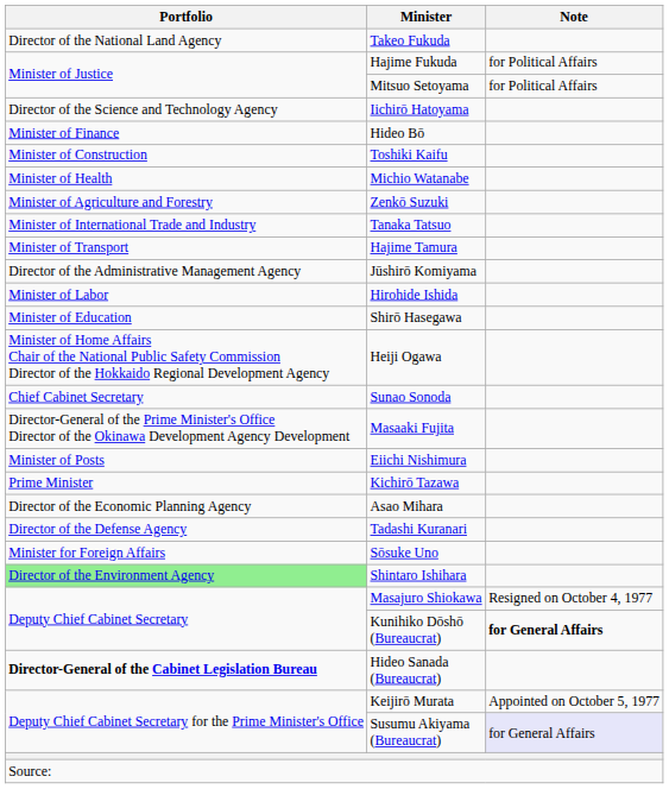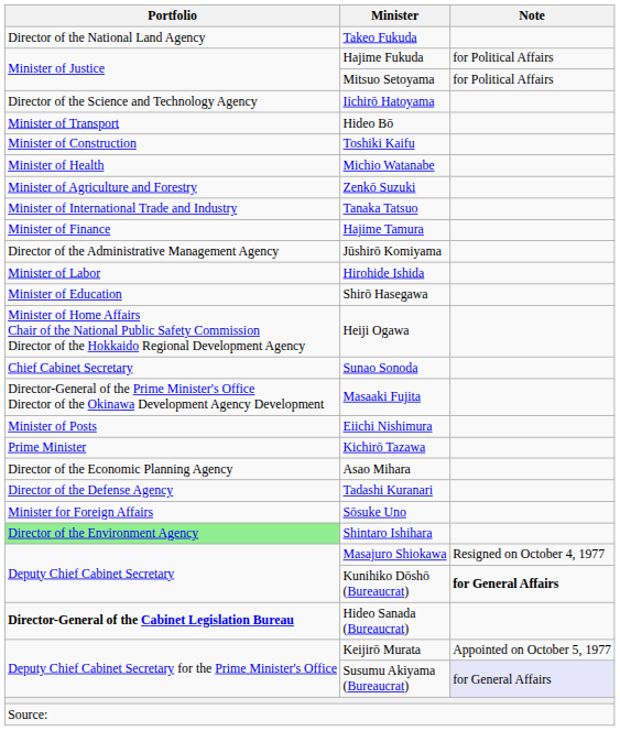 <table class="wikitable unsortable" style="font-size: 90%;">
 <tr>
 <th scope="col">Portfolio</th>
 <th scope="col">Minister</th>
 <th scope="col">Note</th>
 </tr>
 <tr>
 <td>Director of the National Land Agency</td>
 <td><a href='#'>Takeo Fukuda</a></td>
 <td></td>
 </tr>
 <tr>
 <td rowspan=2><a href='#'>Minister of Justice</a></td>
 <td>Hajime Fukuda</td>
 <td>for Political Affairs</td>
 </tr>
 <tr>
 <td>Mitsuo Setoyama</td>
 <td>for Political Affairs</td>
 </tr>
 <tr>
 <td>Director of the Science and Technology Agency</td>
 <td><a href='#'>Iichirō Hatoyama</a></td>
 <td></td>
 </tr>
 <tr>
-<td><a href='#'>Minister of Finance</a></td>
+<td><a href='#'>Minister of Transport</a></td>
 <td>Hideo Bō</td>
 <td></td>
 </tr>
 <tr>
 <td><a href='#'>Minister of Construction</a></td>
 <td><a href='#'>Toshiki Kaifu</a></td>
 <td></td>
 </tr>
 <tr>
 <td><a href='#'>Minister of Health</a></td>
 <td><a href='#'>Michio Watanabe</a></td>
 <td></td>
 </tr>
 <tr>
 <td><a href='#'>Minister of Agriculture and Forestry</a></td>
 <td><a href='#'>Zenkō Suzuki</a></td>
 <td></td>
 </tr>
 <tr>
 <td><a href='#'>Minister of International Trade and Industry</a></td>
 <td><a href='#'>Tanaka Tatsuo</a></td>
 <td></td>
 </tr>
 <tr>
-<td><a href='#'>Minister of Transport</a></td>
+<td><a href='#'>Minister of Finance</a></td>
 <td><a href='#'>Hajime Tamura</a></td>
 <td></td>
 </tr>
 <tr>
 <td>Director of the Administrative Management Agency</td>
 <td>Jūshirō Komiyama</td>
 <td></td>
 </tr>
 <tr>
 <td><a href='#'>Minister of Labor</a></td>
 <td><a href='#'>Hirohide Ishida</a></td>
 <td></td>
 </tr>
 <tr>
 <td><a href='#'>Minister of Education</a></td>
 <td>Shirō Hasegawa</td>
 <td></td>
 </tr>
 <tr>
 <td><a href='#'>Minister of Home Affairs</a><br><a href='#'>Chair of the National Public Safety Commission</a><br>Director of the <a href='#'>Hokkaido</a> Regional Development Agency</td>
 <td>Heiji Ogawa</td>
 <td></td>
 </tr>
 <tr>
 <td><a href='#'>Chief Cabinet Secretary</a></td>
 <td><a href='#'>Sunao Sonoda</a></td>
 <td></td>
 </tr>
 <tr>
 <td>Director-General of the <a href='#'>Prime Minister's Office</a><br>Director of the <a href='#'>Okinawa</a> Development Agency Development</td>
 <td><a href='#'>Masaaki Fujita</a></td>
 <td></td>
 </tr>
 <tr>
 <td><a href='#'>Minister of Posts</a></td>
 <td><a href='#'>Eiichi Nishimura</a></td>
 <td></td>
 </tr>
 <tr>
 <td><a href='#'>Prime Minister</a></td>
 <td><a href='#'>Kichirō Tazawa</a></td>
 <td></td>
 </tr>
 <tr>
 <td>Director of the Economic Planning Agency</td>
 <td>Asao Mihara</td>
 <td></td>
 </tr>
 <tr>
 <td><a href='#'>Director of the Defense Agency</a></td>
 <td><a href='#'>Tadashi Kuranari</a></td>
 <td></td>
 </tr>
 <tr>
 <td><a href='#'>Minister for Foreign Affairs</a></td>
 <td><a href='#'>Sōsuke Uno</a></td>
 <td></td>
 </tr>
 <tr>
 <td style="background: lightgreen;"><a href='#'>Director of the Environment Agency</a></td>
 <td><a href='#'>Shintaro Ishihara</a></td>
 <td></td>
 </tr>
 <tr>
 <td rowspan=2><a href='#'>Deputy Chief Cabinet Secretary</a></td>
 <td><a href='#'>Masajuro Shiokawa</a></td>
 <td>Resigned on October 4, 1977</td>
 </tr>
 <tr>
 <td>Kunihiko Dōshō<br>(<a href='#'>Bureaucrat</a>)</td>
 <td><strong>for General Affairs</strong></td>
 </tr>
 <tr>
 <td><strong>Director-General of the <a href='#'>Cabinet Legislation Bureau</a></strong></td>
 <td>Hideo Sanada<br>(<a href='#'>Bureaucrat</a>)</td>
 <td></td>
 </tr>
 <tr>
 <td rowspan=2><a href='#'>Deputy Chief Cabinet Secretary</a> for the <a href='#'>Prime Minister's Office</a></td>
 <td>Keijirō Murata</td>
 <td>Appointed on October 5, 1977</td>
 </tr>
 <tr>
 <td>Susumu Akiyama<br>(<a href='#'>Bureaucrat</a>)</td>
 <td style="background: lavender;">for General Affairs</td>
 </tr>
 <tr>
 <th colspan="4"></th>
 </tr>
 <tr>
 <td colspan="4">Source:</td>
 </tr>
 </table>
